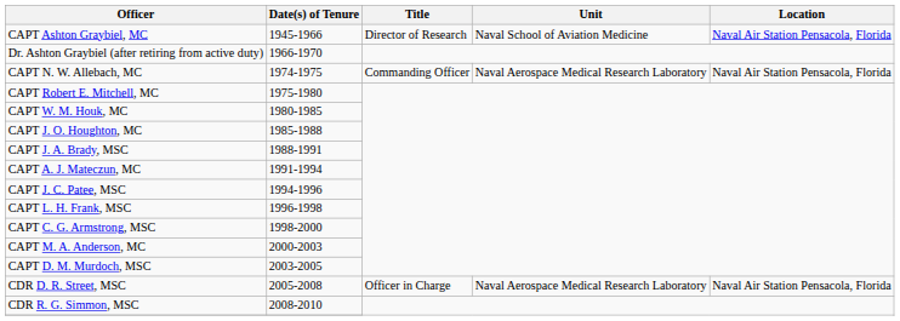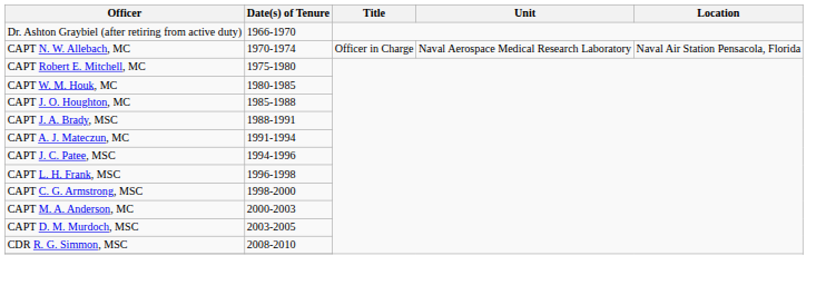 <table class="wikitable">
 <tr>
 <th>Officer</th>
 <th>Date(s) of Tenure</th>
 <th>Title</th>
 <th>Unit</th>
 <th>Location</th>
 </tr>
 <tr>
-<td>CAPT <a href='#'>Ashton Graybiel</a>, <a href='#'>MC</a></td>
-<td>1945-1966</td>
-<td>Director of Research</td>
-<td>Naval School of Aviation Medicine</td>
-<td><a href='#'>Naval Air Station Pensacola</a>, <a href='#'>Florida</a></td>
-</tr>
-<tr>
 <td>Dr. Ashton Graybiel (after retiring from active duty)</td>
 <td>1966-1970</td>
 </tr>
 <tr>
-<td>CAPT N. W. Allebach, MC</td>
-<td>1974-1975</td>
-<td>Commanding Officer</td>
+<td>CAPT <a href='#'>N. W. Allebach</a>, MC</td>
+<td>1970-1974</td>
+<td>Officer in Charge</td>
 <td>Naval Aerospace Medical Research Laboratory</td>
 <td>Naval Air Station Pensacola, Florida</td>
 </tr>
 <tr>
 <td>CAPT <a href='#'>Robert E. Mitchell</a>, MC</td>
 <td>1975-1980</td>
 </tr>
 <tr>
 <td>CAPT <a href='#'>W. M. Houk</a>, MC</td>
 <td>1980-1985</td>
 </tr>
 <tr>
 <td>CAPT <a href='#'>J. O. Houghton</a>, MC</td>
 <td>1985-1988</td>
 </tr>
 <tr>
 <td>CAPT <a href='#'>J. A. Brady</a>, MSC</td>
 <td>1988-1991</td>
 </tr>
 <tr>
 <td>CAPT <a href='#'>A. J. Mateczun</a>, MC</td>
 <td>1991-1994</td>
 </tr>
 <tr>
 <td>CAPT <a href='#'>J. C. Patee</a>, MSC</td>
 <td>1994-1996</td>
 </tr>
 <tr>
 <td>CAPT <a href='#'>L. H. Frank</a>, MSC</td>
 <td>1996-1998</td>
 </tr>
 <tr>
 <td>CAPT <a href='#'>C. G. Armstrong</a>, MSC</td>
 <td>1998-2000</td>
 </tr>
 <tr>
 <td>CAPT <a href='#'>M. A. Anderson</a>, MC</td>
 <td>2000-2003</td>
 </tr>
 <tr>
 <td>CAPT <a href='#'>D. M. Murdoch</a>, MSC</td>
 <td>2003-2005</td>
 </tr>
 <tr>
-<td>CDR <a href='#'>D. R. Street</a>, MSC</td>
-<td>2005-2008</td>
-<td>Officer in Charge</td>
-<td>Naval Aerospace Medical Research Laboratory</td>
-<td>Naval Air Station Pensacola, Florida</td>
-</tr>
-<tr>
 <td>CDR <a href='#'>R. G. Simmon</a>, MSC</td>
 <td>2008-2010</td>
 </tr>
 <tr>
 </tr>
 </table>
